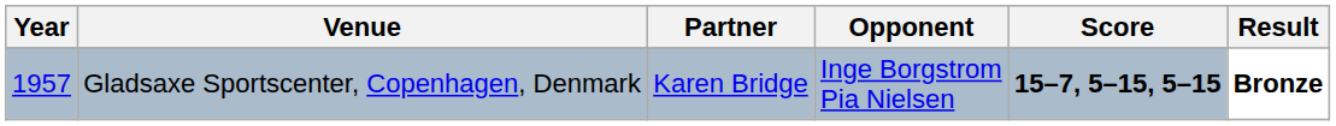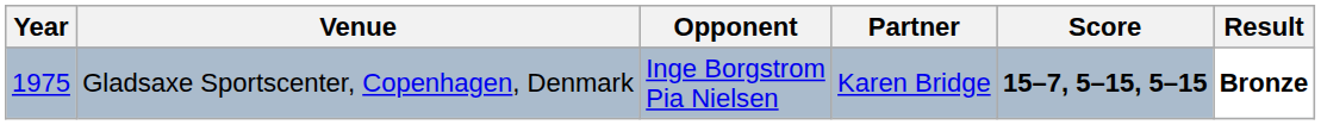 <table class="sortable wikitable" style="font-size: 90%;">
 <tr>
 <th>Year</th>
 <th>Venue</th>
+<th>Opponent</th>
 <th>Partner</th>
-<th>Opponent</th>
 <th>Score</th>
 <th>Result</th>
 </tr>
 <tr style="background:#AABBCC">
-<td align="center"><a href='#'>1957</a></td>
+<td align="center"><a href='#'>1975</a></td>
 <td align="left">Gladsaxe Sportscenter, <a href='#'>Copenhagen</a>, Denmark</td>
+<td align="left"> <a href='#'>Inge Borgstrom</a><br> <a href='#'>Pia Nielsen</a></td>
 <td align="left"> <a href='#'>Karen Bridge</a></td>
-<td align="left"> <a href='#'>Inge Borgstrom</a><br> <a href='#'>Pia Nielsen</a></td>
 <td align="left"><strong>15–7, 5–15, 5–15</strong></td>
 <td style="text-align:left; background:white"> <strong>Bronze</strong></td>
 </tr>
 </table>
